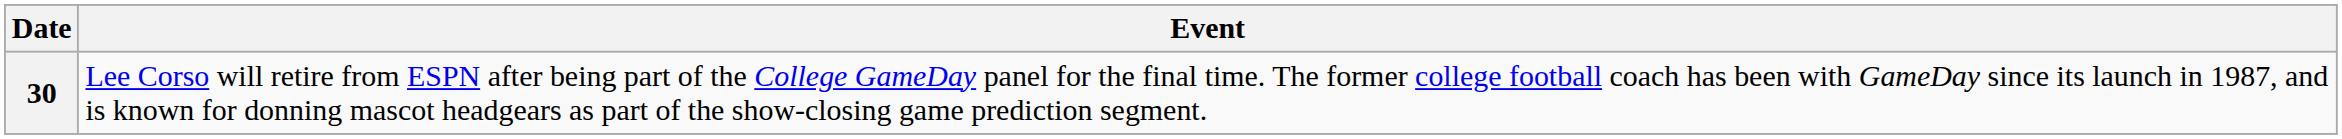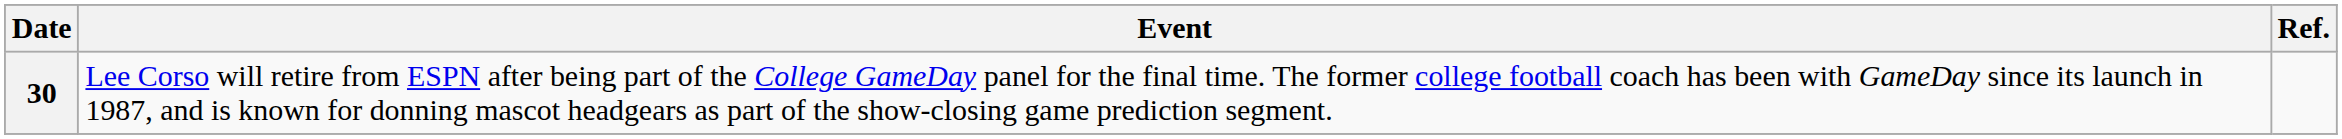 <table class="wikitable sortable">
 <tr>
 <th>Date</th>
 <th>Event</th>
+<th>Ref.</th>
 </tr>
 <tr>
 <th>30</th>
 <td><a href='#'>Lee Corso</a> will retire from <a href='#'>ESPN</a> after being part of the <em><a href='#'>College GameDay</a></em> panel for the final time. The former <a href='#'>college football</a> coach has been with <em>GameDay</em> since its launch in 1987, and is known for donning mascot headgears as part of the show-closing game prediction segment.</td>
+<td></td>
 </tr>
 </table>
